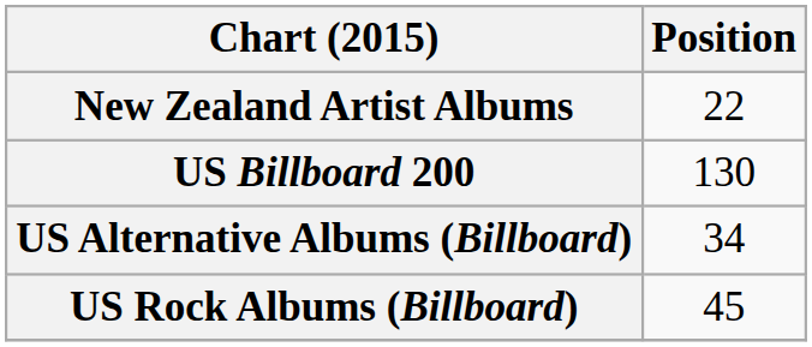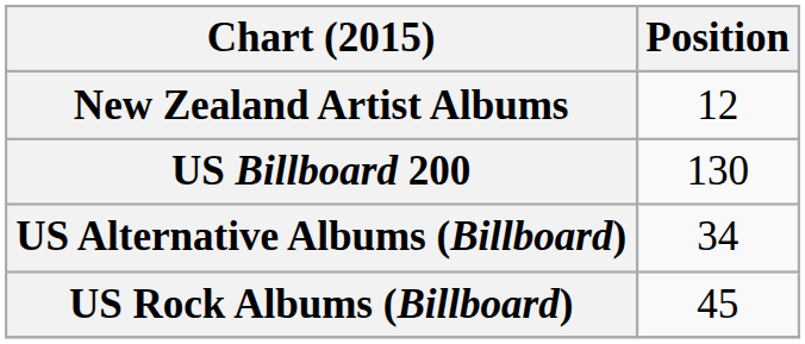 <table class="wikitable sortable plainrowheaders">
 <tr>
 <th scope="col">Chart (2015)</th>
 <th scope="col">Position</th>
 </tr>
 <tr>
 <th scope="row">New Zealand Artist Albums</th>
-<td align="center">22</td>
+<td align="center">12</td>
 </tr>
 <tr>
 <th scope="row">US <em>Billboard</em> 200</th>
 <td align="center">130</td>
 </tr>
 <tr>
 <th scope="row">US Alternative Albums (<em>Billboard</em>)</th>
 <td align="center">34</td>
 </tr>
 <tr>
 <th scope="row">US Rock Albums (<em>Billboard</em>)</th>
 <td align="center">45</td>
 </tr>
 <tr>
 </tr>
 </table>
